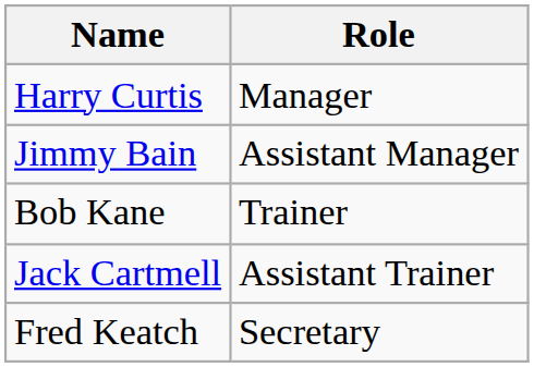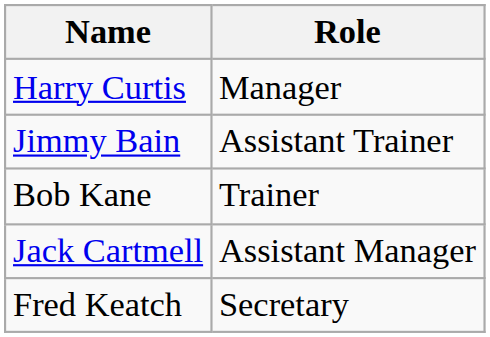 <table class="wikitable">
 <tr>
 <th>Name</th>
 <th>Role</th>
 </tr>
 <tr>
 <td> <a href='#'>Harry Curtis</a></td>
 <td>Manager</td>
 </tr>
 <tr>
 <td> <a href='#'>Jimmy Bain</a></td>
-<td>Assistant Manager</td>
+<td>Assistant Trainer</td>
 </tr>
 <tr>
 <td> Bob Kane</td>
 <td>Trainer</td>
 </tr>
 <tr>
 <td> <a href='#'>Jack Cartmell</a></td>
-<td>Assistant Trainer</td>
+<td>Assistant Manager</td>
 </tr>
 <tr>
 <td> Fred Keatch</td>
 <td>Secretary</td>
 </tr>
 </table>
